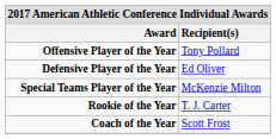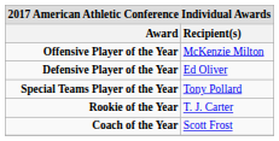 <table class="wikitable" style="white-space:nowrap; font-size:90%;">
 <tr>
 <td colspan="7" style="text-align:center; background:#ddd;"><strong>2017 American Athletic Conference Individual Awards</strong></td>
 </tr>
 <tr>
 <th style="text-align:right;">Award</th>
 <th style="text-align:left;">Recipient(s)</th>
 </tr>
 <tr>
 <td style="text-align:right;"><strong>Offensive Player of the Year</strong></td>
-<td style="text-align:left;"><a href='#'>Tony Pollard</a></td>
+<td style="text-align:left;"><a href='#'>McKenzie Milton</a></td>
 </tr>
 <tr>
 <td style="text-align:right;"><strong>Defensive Player of the Year</strong></td>
 <td style="text-align:left;"><a href='#'>Ed Oliver</a></td>
 </tr>
 <tr>
 <td style="text-align:right;"><strong>Special Teams Player of the Year</strong></td>
-<td style="text-align:left;"><a href='#'>McKenzie Milton</a></td>
+<td style="text-align:left;"><a href='#'>Tony Pollard</a></td>
 </tr>
 <tr>
 <td style="text-align:right;"><strong>Rookie of the Year</strong></td>
 <td style="text-align:left;"><a href='#'>T. J. Carter</a></td>
 </tr>
 <tr>
 <td style="text-align:right;"><strong>Coach of the Year</strong></td>
 <td style="text-align:left;"><a href='#'>Scott Frost</a></td>
 </tr>
 <tr>
 </tr>
 </table>
